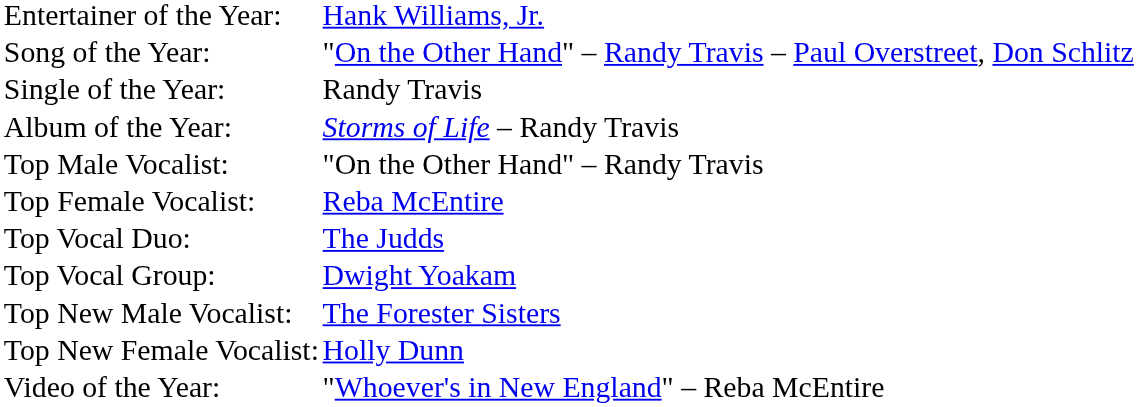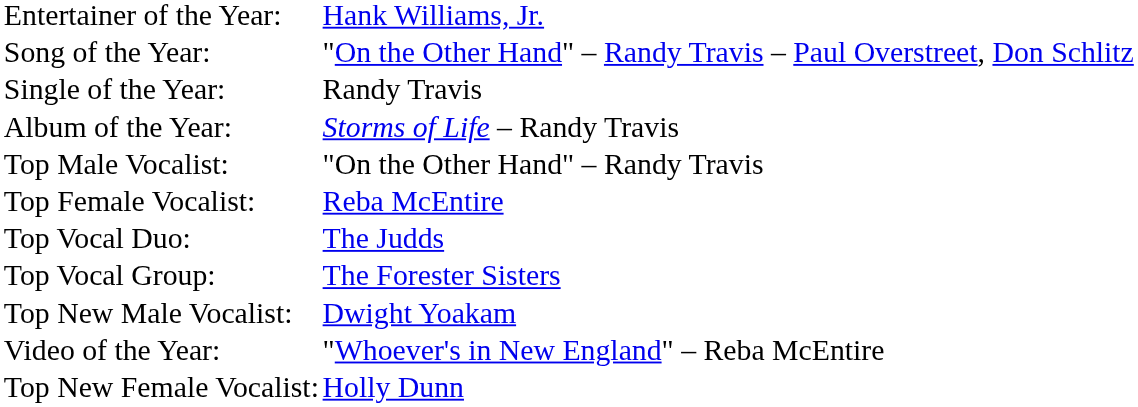 <table cellspacing="0" border="0" cellpadding="1">
 <tr>
 <td>Entertainer of the Year:</td>
 <td><a href='#'>Hank Williams, Jr.</a></td>
 </tr>
 <tr>
 <td>Song of the Year:</td>
 <td>"<a href='#'>On the Other Hand</a>" – <a href='#'>Randy Travis</a> – <a href='#'>Paul Overstreet</a>, <a href='#'>Don Schlitz</a></td>
 </tr>
 <tr>
 <td>Single of the Year:</td>
 <td>Randy Travis</td>
 </tr>
 <tr>
 <td>Album of the Year:</td>
 <td><em><a href='#'>Storms of Life</a></em> – Randy Travis</td>
 </tr>
 <tr>
 <td>Top Male Vocalist:</td>
 <td>"On the Other Hand" – Randy Travis</td>
 </tr>
 <tr>
 <td>Top Female Vocalist:</td>
 <td><a href='#'>Reba McEntire</a></td>
 </tr>
 <tr>
 <td>Top Vocal Duo:</td>
 <td><a href='#'>The Judds</a></td>
 </tr>
 <tr>
 <td>Top Vocal Group:</td>
+<td><a href='#'>The Forester Sisters</a></td>
+</tr>
+<tr>
+<td>Top New Male Vocalist:</td>
 <td><a href='#'>Dwight Yoakam</a></td>
 </tr>
 <tr>
-<td>Top New Male Vocalist:</td>
-<td><a href='#'>The Forester Sisters</a></td>
+<td>Video of the Year:</td>
+<td>"<a href='#'>Whoever's in New England</a>" – Reba McEntire</td>
 </tr>
 <tr>
 <td>Top New Female Vocalist:</td>
 <td><a href='#'>Holly Dunn</a></td>
 </tr>
-<tr>
-<td>Video of the Year:</td>
-<td>"<a href='#'>Whoever's in New England</a>" – Reba McEntire</td>
-</tr>
 </table>
